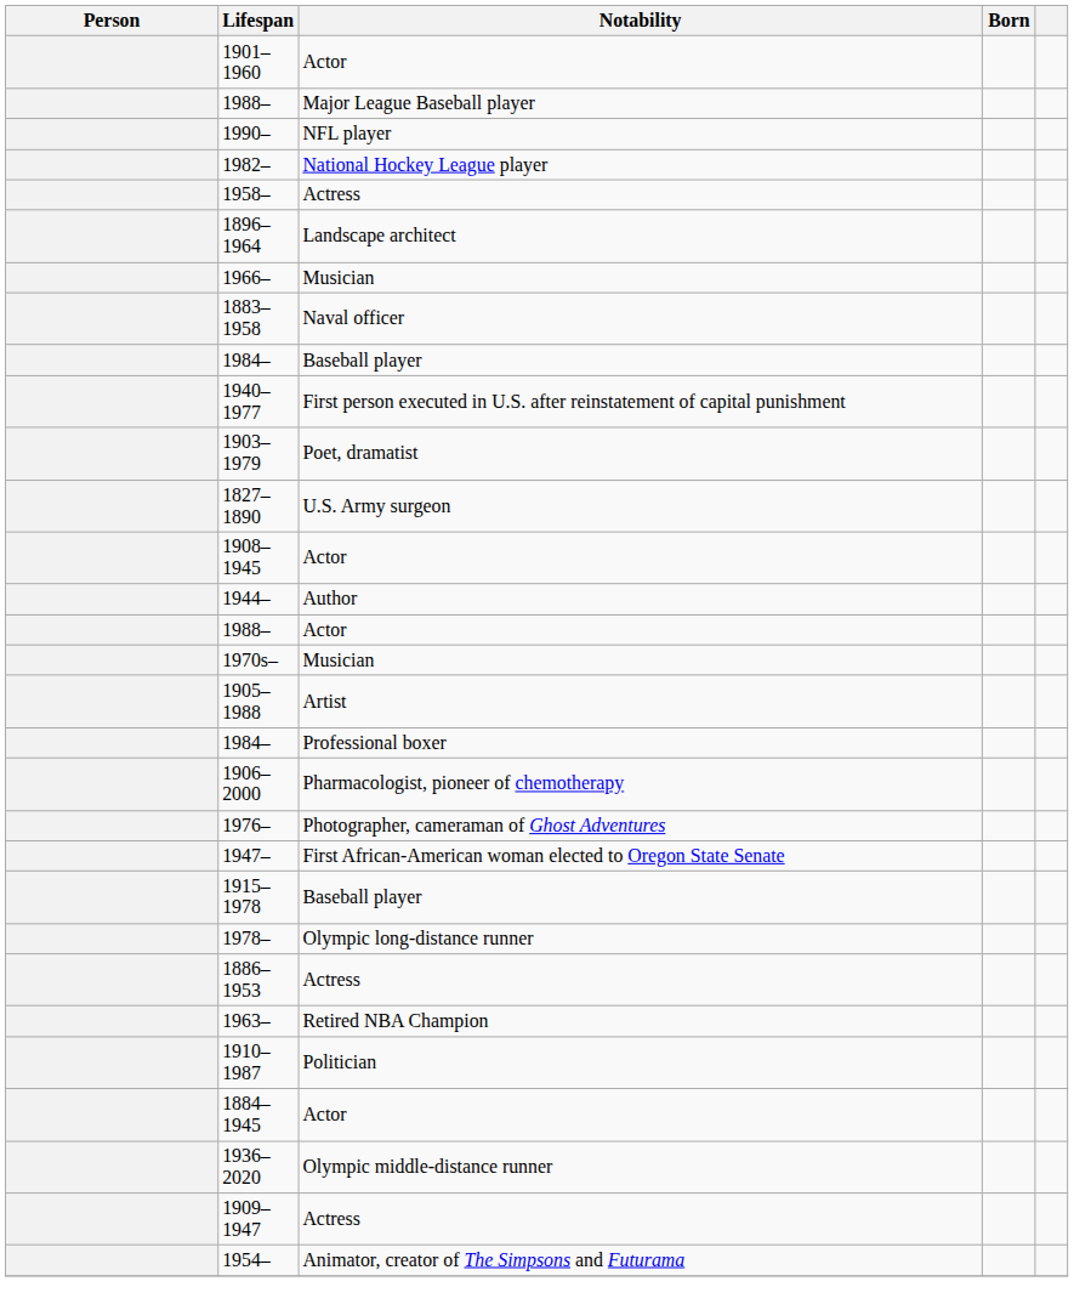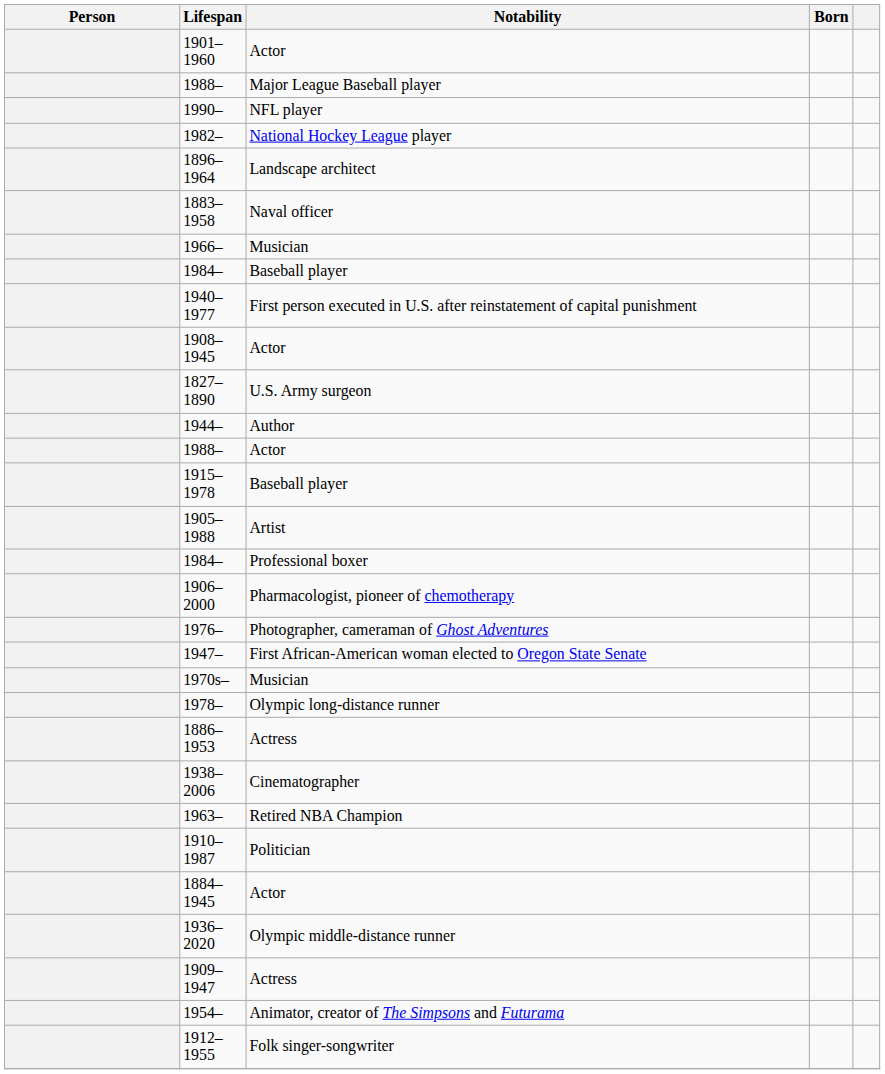 <table class="wikitable plainrowheaders sortable" style="margin-right: 0; width:70%;">
 <tr>
 <th scope="col" width="20%">Person</th>
 <th scope="col" width="6%">Lifespan</th>
 <th scope="col">Notability</th>
 <th scope="col" width="5%">Born</th>
 <th scope="col" class="unsortable" width="3%"></th>
 </tr>
 <tr>
 <th scope="row"></th>
 <td>1901–1960</td>
 <td>Actor</td>
 <td></td>
 <td style="text-align:center;"></td>
 </tr>
 <tr>
 <th scope="row"></th>
 <td>1988–</td>
 <td>Major League Baseball player</td>
 <td></td>
 <td style="text-align:center;"></td>
 </tr>
 <tr>
 <th scope="row"></th>
 <td>1990–</td>
 <td>NFL player</td>
 <td></td>
 <td style="text-align:center;"></td>
 </tr>
 <tr>
 <th scope="row"></th>
 <td>1982–</td>
 <td><a href='#'>National Hockey League</a> player</td>
 <td></td>
 <td style="text-align:center;"></td>
 </tr>
 <tr>
 <th scope="row"></th>
-<td>1958–</td>
-<td>Actress</td>
-<td></td>
-<td style="text-align:center;"></td>
-</tr>
-<tr>
-<th scope="row"></th>
 <td>1896–1964</td>
 <td>Landscape architect</td>
 <td></td>
 <td style="text-align:center;"></td>
 </tr>
 <tr>
 <th scope="row"></th>
-<td>1966–</td>
-<td>Musician</td>
+<td>1883–1958</td>
+<td>Naval officer</td>
 <td></td>
 <td style="text-align:center;"></td>
 </tr>
 <tr>
 <th scope="row"></th>
-<td>1883–1958</td>
-<td>Naval officer</td>
+<td>1966–</td>
+<td>Musician</td>
 <td></td>
 <td style="text-align:center;"></td>
 </tr>
 <tr>
 <th scope="row"></th>
 <td>1984–</td>
 <td>Baseball player</td>
 <td></td>
 <td style="text-align:center;"></td>
 </tr>
 <tr>
 <th scope="row"></th>
 <td>1940–1977</td>
 <td>First person executed in U.S. after reinstatement of capital punishment</td>
 <td></td>
 <td style="text-align:center;"></td>
 </tr>
 <tr>
 <th scope="row"></th>
-<td>1903–1979</td>
-<td>Poet, dramatist</td>
+<td>1908–1945</td>
+<td>Actor</td>
 <td></td>
 <td style="text-align:center;"></td>
 </tr>
 <tr>
 <th scope="row"></th>
 <td>1827–1890</td>
 <td>U.S. Army surgeon</td>
-<td></td>
-<td style="text-align:center;"></td>
-</tr>
-<tr>
-<th scope="row"></th>
-<td>1908–1945</td>
-<td>Actor</td>
 <td></td>
 <td style="text-align:center;"></td>
 </tr>
 <tr>
 <th scope="row"></th>
 <td>1944–</td>
 <td>Author</td>
 <td></td>
 <td style="text-align:center;"></td>
 </tr>
 <tr>
 <th scope="row"></th>
 <td>1988–</td>
 <td>Actor</td>
 <td></td>
 <td style="text-align:center;"></td>
 </tr>
 <tr>
 <th scope="row"></th>
-<td>1970s–</td>
-<td>Musician</td>
+<td>1915–1978</td>
+<td>Baseball player</td>
 <td></td>
 <td style="text-align:center;"></td>
 </tr>
 <tr>
 <th scope="row"></th>
 <td>1905–1988</td>
 <td>Artist</td>
 <td></td>
 <td style="text-align:center;"></td>
 </tr>
 <tr>
 <th scope="row"></th>
 <td>1984–</td>
 <td>Professional boxer</td>
 <td></td>
 <td style="text-align:center;"></td>
 </tr>
 <tr>
 <th scope="row"></th>
 <td>1906–2000</td>
 <td>Pharmacologist, pioneer of <a href='#'>chemotherapy</a></td>
 <td></td>
 <td style="text-align:center;"></td>
 </tr>
 <tr>
 <th scope="row"></th>
 <td>1976–</td>
 <td>Photographer, cameraman of <em><a href='#'>Ghost Adventures</a></em></td>
 <td></td>
 <td style="text-align:center;"></td>
 </tr>
 <tr>
 <th scope="row"></th>
 <td>1947–</td>
 <td>First African-American woman elected to <a href='#'>Oregon State Senate</a></td>
 <td></td>
 <td style="text-align:center;"></td>
 </tr>
 <tr>
 <th scope="row"></th>
-<td>1915–1978</td>
-<td>Baseball player</td>
+<td>1970s–</td>
+<td>Musician</td>
 <td></td>
 <td style="text-align:center;"></td>
 </tr>
 <tr>
 <th scope="row"></th>
 <td>1978–</td>
 <td>Olympic long-distance runner</td>
 <td></td>
 <td style="text-align:center;"></td>
 </tr>
 <tr>
 <th scope="row"></th>
 <td>1886–1953</td>
 <td>Actress</td>
+<td></td>
+<td style="text-align:center;"></td>
+</tr>
+<tr>
+<th scope="row"></th>
+<td>1938–2006</td>
+<td>Cinematographer</td>
 <td></td>
 <td style="text-align:center;"></td>
 </tr>
 <tr>
 <th scope="row"></th>
 <td>1963–</td>
 <td>Retired NBA Champion</td>
 <td></td>
 <td style="text-align:center;"></td>
 </tr>
 <tr>
 <th scope="row"></th>
 <td>1910–1987</td>
 <td>Politician</td>
 <td></td>
 <td style="text-align:center;"></td>
 </tr>
 <tr>
 <th scope="row"></th>
 <td>1884–1945</td>
 <td>Actor</td>
 <td></td>
 <td style="text-align:center;"></td>
 </tr>
 <tr>
 <th scope="row"></th>
 <td>1936–2020</td>
 <td>Olympic middle-distance runner</td>
 <td></td>
 <td style="text-align:center;"></td>
 </tr>
 <tr>
 <th scope="row"></th>
 <td>1909–1947</td>
 <td>Actress</td>
 <td></td>
 <td style="text-align:center;"></td>
 </tr>
 <tr>
 <th scope="row"></th>
 <td>1954–</td>
 <td>Animator, creator of <em><a href='#'>The Simpsons</a></em> and <em><a href='#'>Futurama</a></em></td>
 <td></td>
 <td style="text-align:center;"></td>
 </tr>
 <tr>
+<th scope="row"></th>
+<td>1912–1955</td>
+<td>Folk singer-songwriter</td>
+<td></td>
+<td style="text-align:center;"></td>
+</tr>
+<tr>
 </tr>
 </table>
